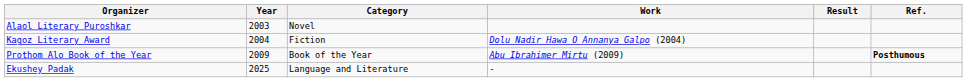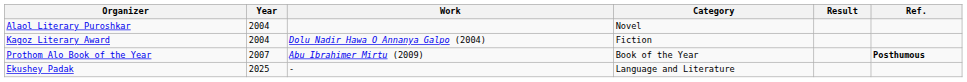 <table class="wikitable sortable" width="70%" style=font-size:96%>
 <tr style="background:#ccc;">
 <th>Organizer</th>
 <th>Year</th>
+<th>Work</th>
 <th>Category</th>
-<th>Work</th>
 <th>Result</th>
 <th>Ref.</th>
 </tr>
 <tr>
 <td><a href='#'>Alaol Literary Puroshkar</a></td>
-<td>2003</td>
+<td>2004</td>
+<td></td>
 <td>Novel</td>
-<td></td>
 <td></td>
 <td></td>
 </tr>
 <tr>
 <td><a href='#'>Kagoz Literary Award</a></td>
 <td>2004</td>
+<td><em><a href='#'>Dolu Nadir Hawa O Annanya Galpo</a></em> (2004)</td>
 <td>Fiction</td>
-<td><em><a href='#'>Dolu Nadir Hawa O Annanya Galpo</a></em> (2004)</td>
 <td></td>
 <td></td>
 </tr>
 <tr>
 <td><a href='#'>Prothom Alo Book of the Year</a></td>
-<td>2009</td>
+<td>2007</td>
+<td><em><a href='#'>Abu Ibrahimer Mirtu</a></em> (2009)</td>
 <td>Book of the Year</td>
-<td><em><a href='#'>Abu Ibrahimer Mirtu</a></em> (2009)</td>
 <td></td>
 <td><strong>Posthumous</strong></td>
 </tr>
 <tr>
 <td><a href='#'>Ekushey Padak </a></td>
 <td>2025</td>
+<td>-</td>
 <td>Language and Literature</td>
-<td>-</td>
 <td></td>
 <td></td>
 </tr>
 </table>
